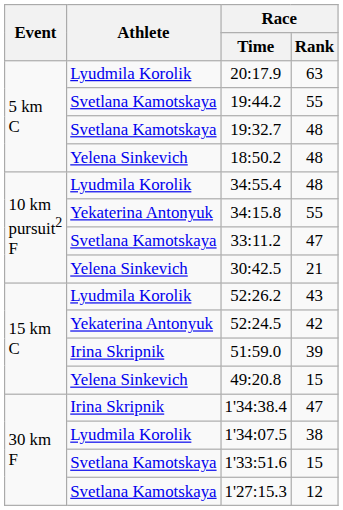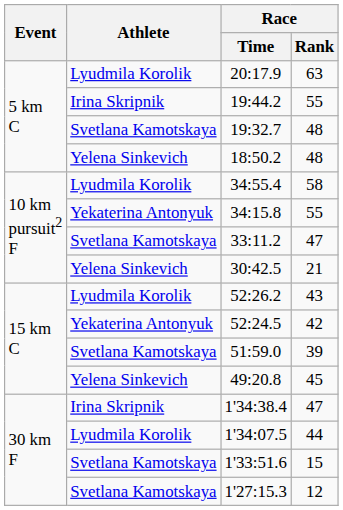 <table class="wikitable" border="1" style="font-size:90%">
 <tr>
 <th rowspan=2>Event</th>
 <th rowspan=2>Athlete</th>
 <th colspan=2>Race</th>
 </tr>
 <tr>
 <th>Time</th>
 <th>Rank</th>
 </tr>
 <tr>
 <td rowspan=4>5 km <br> C</td>
 <td><a href='#'>Lyudmila Korolik</a></td>
 <td align=center>20:17.9</td>
 <td align=center>63</td>
 </tr>
 <tr>
-<td><a href='#'>Svetlana Kamotskaya</a></td>
+<td><a href='#'>Irina Skripnik</a></td>
 <td align=center>19:44.2</td>
 <td align=center>55</td>
 </tr>
 <tr>
 <td><a href='#'>Svetlana Kamotskaya</a></td>
 <td align=center>19:32.7</td>
 <td align=center>48</td>
 </tr>
 <tr>
 <td><a href='#'>Yelena Sinkevich</a></td>
 <td align=center>18:50.2</td>
 <td align=center>48</td>
 </tr>
 <tr>
 <td rowspan=4>10 km <br> pursuit<sup>2</sup> <br> F</td>
 <td><a href='#'>Lyudmila Korolik</a></td>
 <td align=center>34:55.4</td>
-<td align=center>48</td>
+<td align=center>58</td>
 </tr>
 <tr>
 <td><a href='#'>Yekaterina Antonyuk</a></td>
 <td align=center>34:15.8</td>
 <td align=center>55</td>
 </tr>
 <tr>
 <td><a href='#'>Svetlana Kamotskaya</a></td>
 <td align=center>33:11.2</td>
 <td align=center>47</td>
 </tr>
 <tr>
 <td><a href='#'>Yelena Sinkevich</a></td>
 <td align=center>30:42.5</td>
 <td align=center>21</td>
 </tr>
 <tr>
 <td rowspan=4>15 km <br> C</td>
 <td><a href='#'>Lyudmila Korolik</a></td>
 <td align=center>52:26.2</td>
 <td align=center>43</td>
 </tr>
 <tr>
 <td><a href='#'>Yekaterina Antonyuk</a></td>
 <td align=center>52:24.5</td>
 <td align=center>42</td>
 </tr>
 <tr>
-<td><a href='#'>Irina Skripnik</a></td>
+<td><a href='#'>Svetlana Kamotskaya</a></td>
 <td align=center>51:59.0</td>
 <td align=center>39</td>
 </tr>
 <tr>
 <td><a href='#'>Yelena Sinkevich</a></td>
 <td align=center>49:20.8</td>
-<td align=center>15</td>
+<td align=center>45</td>
 </tr>
 <tr>
 <td rowspan=4>30 km <br> F</td>
 <td><a href='#'>Irina Skripnik</a></td>
 <td align=center>1'34:38.4</td>
 <td align=center>47</td>
 </tr>
 <tr>
 <td><a href='#'>Lyudmila Korolik</a></td>
 <td align=center>1'34:07.5</td>
-<td align=center>38</td>
+<td align=center>44</td>
 </tr>
 <tr>
 <td><a href='#'>Svetlana Kamotskaya</a></td>
 <td align=center>1'33:51.6</td>
 <td align=center>15</td>
 </tr>
 <tr>
 <td><a href='#'>Svetlana Kamotskaya</a></td>
 <td align=center>1'27:15.3</td>
 <td align=center>12</td>
 </tr>
 </table>
